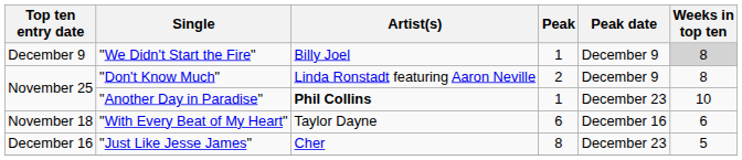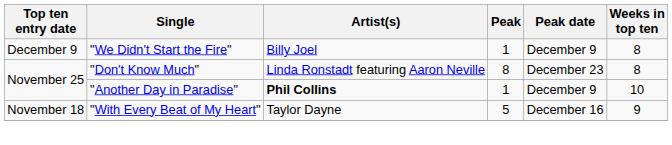 <table class="wikitable sortable">
 <tr>
 <th>Top ten<br>entry date</th>
 <th>Single</th>
 <th>Artist(s)</th>
 <th data-sort-type="number">Peak</th>
 <th>Peak date</th>
 <th data-sort-type="number">Weeks in<br>top ten</th>
 </tr>
 <tr>
 <td>December 9</td>
 <td>"<a href='#'>We Didn't Start the Fire</a>"</td>
 <td><a href='#'>Billy Joel</a></td>
 <td align=center>1</td>
 <td>December 9</td>
-<td align=center style="background: lightgrey;">8</td>
+<td align=center>8</td>
 </tr>
 <tr>
 <td rowspan="2">November 25</td>
 <td>"<a href='#'>Don't Know Much</a>"</td>
 <td><a href='#'>Linda Ronstadt</a> featuring <a href='#'>Aaron Neville</a></td>
-<td align=center>2</td>
-<td>December 9</td>
+<td align=center>8</td>
+<td>December 23</td>
 <td align=center>8</td>
 </tr>
 <tr>
 <td>"<a href='#'>Another Day in Paradise</a>"</td>
 <td><strong>Phil Collins</strong></td>
 <td align=center>1</td>
-<td>December 23</td>
+<td>December 9</td>
 <td align=center>10</td>
 </tr>
 <tr>
 <td>November 18</td>
 <td>"<a href='#'>With Every Beat of My Heart</a>"</td>
 <td>Taylor Dayne</td>
-<td align=center>6</td>
+<td align=center>5</td>
 <td>December 16</td>
-<td align=center>6</td>
-</tr>
-<tr>
-<td>December 16</td>
-<td>"<a href='#'>Just Like Jesse James</a>"</td>
-<td><a href='#'>Cher</a></td>
-<td align=center>8</td>
-<td>December 23</td>
-<td align=center>5</td>
+<td align=center>9</td>
 </tr>
 <tr>
 </tr>
 </table>
